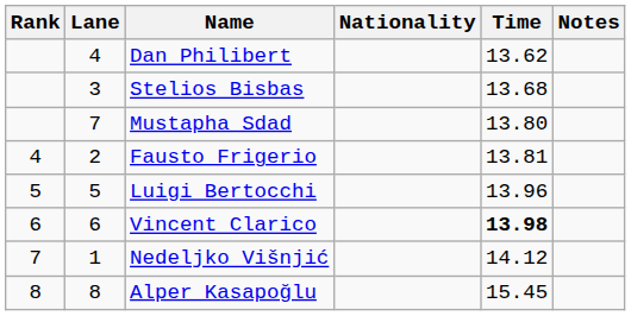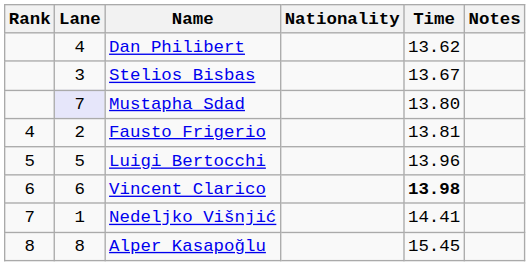 <table class="wikitable sortable" style="text-align:center">
 <tr>
 <th>Rank</th>
 <th>Lane</th>
 <th>Name</th>
 <th>Nationality</th>
 <th>Time</th>
 <th>Notes</th>
 </tr>
 <tr>
 <td></td>
 <td>4</td>
 <td align=left><a href='#'>Dan Philibert</a></td>
 <td align=left></td>
 <td>13.62</td>
 <td></td>
 </tr>
 <tr>
 <td></td>
 <td>3</td>
 <td align=left><a href='#'>Stelios Bisbas</a></td>
 <td align=left></td>
-<td>13.68</td>
+<td>13.67</td>
 <td></td>
 </tr>
 <tr>
 <td></td>
-<td>7</td>
+<td style="background: lavender;">7</td>
 <td align=left><a href='#'>Mustapha Sdad</a></td>
 <td align=left></td>
 <td>13.80</td>
 <td></td>
 </tr>
 <tr>
 <td>4</td>
 <td>2</td>
 <td align=left><a href='#'>Fausto Frigerio</a></td>
 <td align=left></td>
 <td>13.81</td>
 <td></td>
 </tr>
 <tr>
 <td>5</td>
 <td>5</td>
 <td align=left><a href='#'>Luigi Bertocchi</a></td>
 <td align=left></td>
 <td>13.96</td>
 <td></td>
 </tr>
 <tr>
 <td>6</td>
 <td>6</td>
 <td align=left><a href='#'>Vincent Clarico</a></td>
 <td align=left></td>
 <td><strong>13.98</strong></td>
 <td></td>
 </tr>
 <tr>
 <td>7</td>
 <td>1</td>
 <td align=left><a href='#'>Nedeljko Višnjić</a></td>
 <td align=left></td>
-<td>14.12</td>
+<td>14.41</td>
 <td></td>
 </tr>
 <tr>
 <td>8</td>
 <td>8</td>
 <td align=left><a href='#'>Alper Kasapoğlu</a></td>
 <td align=left></td>
 <td>15.45</td>
 <td></td>
 </tr>
 </table>
